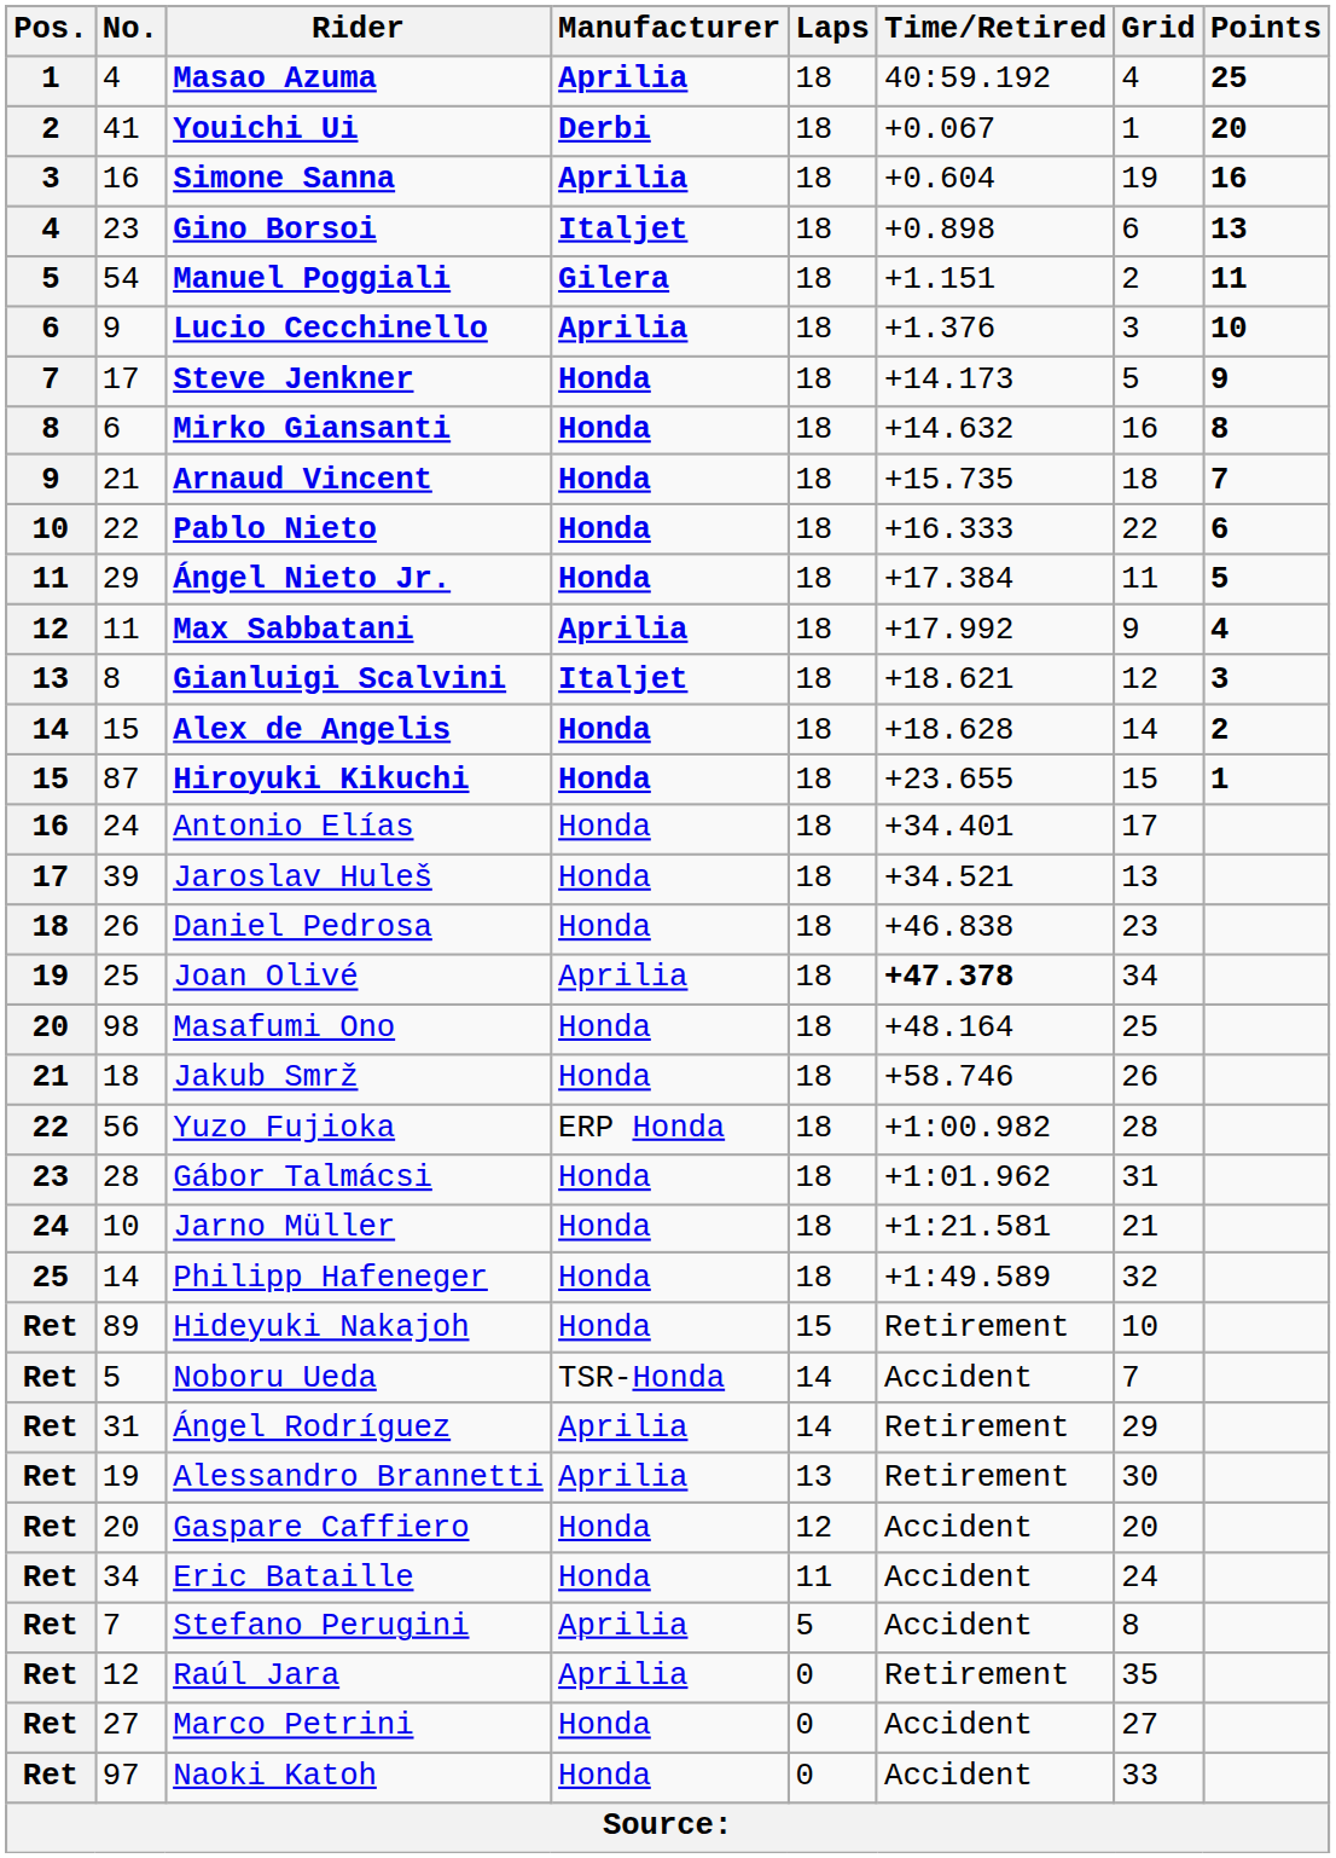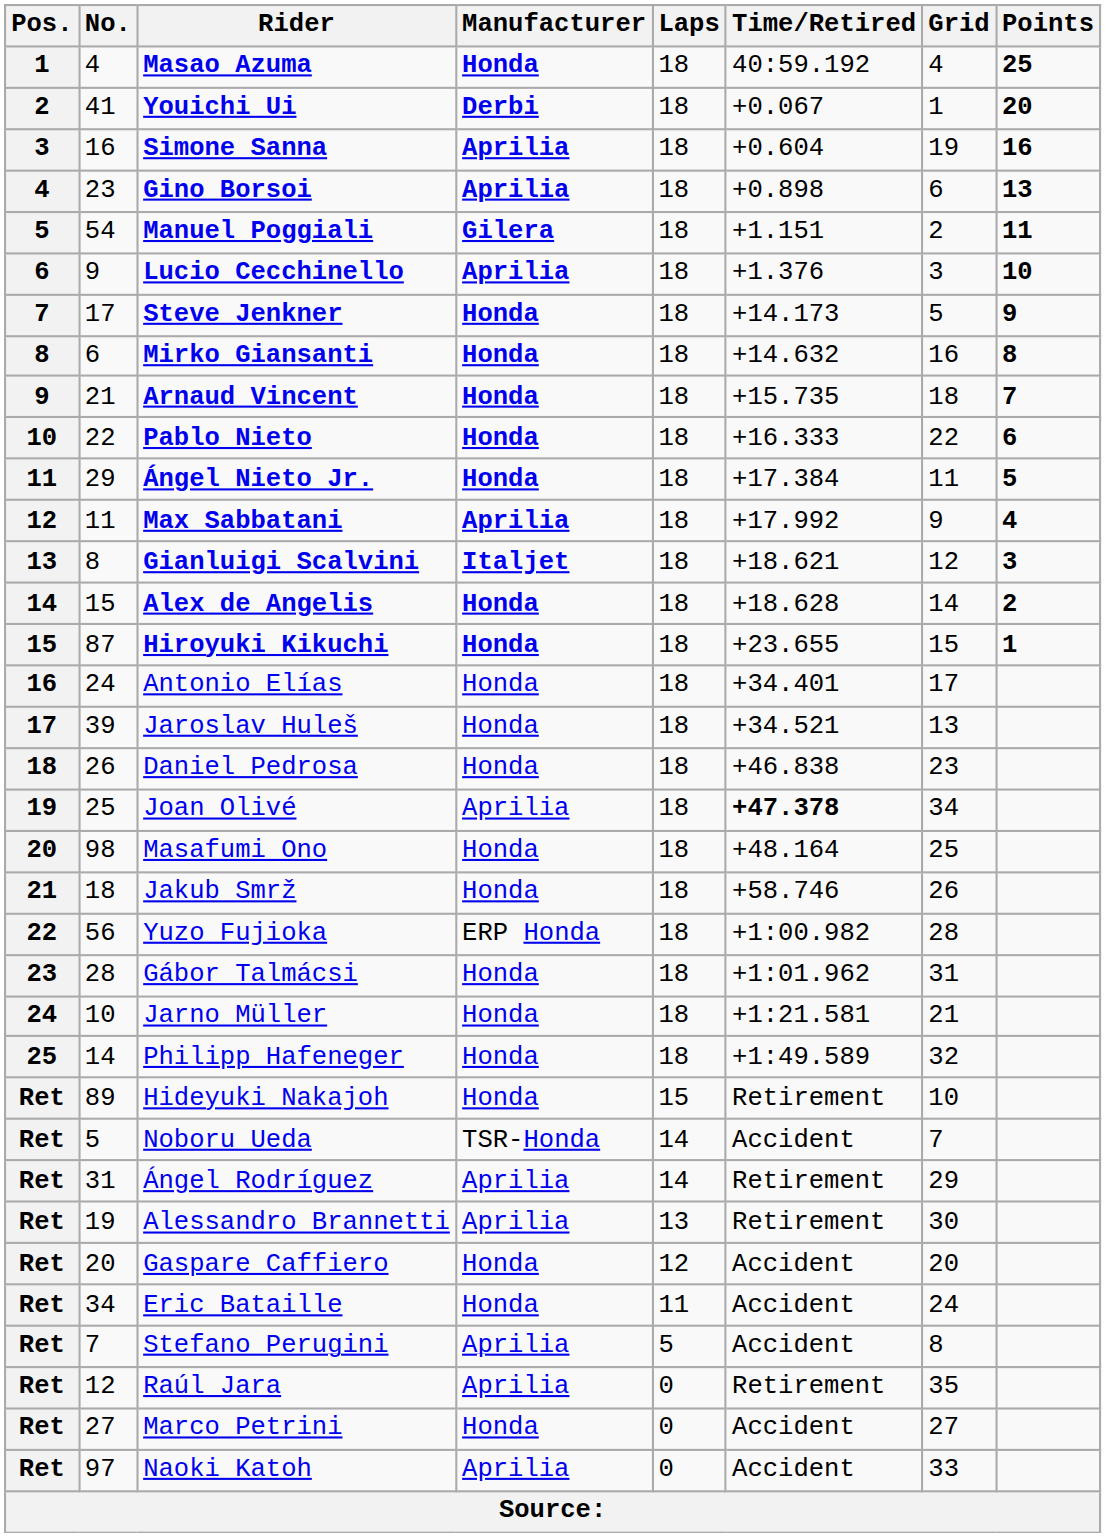 <table class="wikitable" style="font-size: 95%;">
 <tr>
 <th>Pos.</th>
 <th>No.</th>
 <th>Rider</th>
 <th>Manufacturer</th>
 <th>Laps</th>
 <th>Time/Retired</th>
 <th>Grid</th>
 <th>Points</th>
 </tr>
 <tr>
 <th>1</th>
 <td>4</td>
 <td> <strong><a href='#'>Masao Azuma</a></strong></td>
-<td><strong><a href='#'>Aprilia</a></strong></td>
+<td><strong><a href='#'>Honda</a></strong></td>
 <td>18</td>
 <td>40:59.192</td>
 <td>4</td>
 <td><strong>25</strong></td>
 </tr>
 <tr>
 <th>2</th>
 <td>41</td>
 <td> <strong><a href='#'>Youichi Ui</a></strong></td>
 <td><strong><a href='#'>Derbi</a></strong></td>
 <td>18</td>
 <td>+0.067</td>
 <td>1</td>
 <td><strong>20</strong></td>
 </tr>
 <tr>
 <th>3</th>
 <td>16</td>
 <td> <strong><a href='#'>Simone Sanna</a></strong></td>
 <td><strong><a href='#'>Aprilia</a></strong></td>
 <td>18</td>
 <td>+0.604</td>
 <td>19</td>
 <td><strong>16</strong></td>
 </tr>
 <tr>
 <th>4</th>
 <td>23</td>
 <td> <strong><a href='#'>Gino Borsoi</a></strong></td>
-<td><strong><a href='#'>Italjet</a></strong></td>
+<td><strong><a href='#'>Aprilia</a></strong></td>
 <td>18</td>
 <td>+0.898</td>
 <td>6</td>
 <td><strong>13</strong></td>
 </tr>
 <tr>
 <th>5</th>
 <td>54</td>
 <td> <strong><a href='#'>Manuel Poggiali</a></strong></td>
 <td><strong><a href='#'>Gilera</a></strong></td>
 <td>18</td>
 <td>+1.151</td>
 <td>2</td>
 <td><strong>11</strong></td>
 </tr>
 <tr>
 <th>6</th>
 <td>9</td>
 <td> <strong><a href='#'>Lucio Cecchinello</a></strong></td>
 <td><strong><a href='#'>Aprilia</a></strong></td>
 <td>18</td>
 <td>+1.376</td>
 <td>3</td>
 <td><strong>10</strong></td>
 </tr>
 <tr>
 <th>7</th>
 <td>17</td>
 <td> <strong><a href='#'>Steve Jenkner</a></strong></td>
 <td><strong><a href='#'>Honda</a></strong></td>
 <td>18</td>
 <td>+14.173</td>
 <td>5</td>
 <td><strong>9</strong></td>
 </tr>
 <tr>
 <th>8</th>
 <td>6</td>
 <td> <strong><a href='#'>Mirko Giansanti</a></strong></td>
 <td><strong><a href='#'>Honda</a></strong></td>
 <td>18</td>
 <td>+14.632</td>
 <td>16</td>
 <td><strong>8</strong></td>
 </tr>
 <tr>
 <th>9</th>
 <td>21</td>
 <td> <strong><a href='#'>Arnaud Vincent</a></strong></td>
 <td><strong><a href='#'>Honda</a></strong></td>
 <td>18</td>
 <td>+15.735</td>
 <td>18</td>
 <td><strong>7</strong></td>
 </tr>
 <tr>
 <th>10</th>
 <td>22</td>
 <td> <strong><a href='#'>Pablo Nieto</a></strong></td>
 <td><strong><a href='#'>Honda</a></strong></td>
 <td>18</td>
 <td>+16.333</td>
 <td>22</td>
 <td><strong>6</strong></td>
 </tr>
 <tr>
 <th>11</th>
 <td>29</td>
 <td> <strong><a href='#'>Ángel Nieto Jr.</a></strong></td>
 <td><strong><a href='#'>Honda</a></strong></td>
 <td>18</td>
 <td>+17.384</td>
 <td>11</td>
 <td><strong>5</strong></td>
 </tr>
 <tr>
 <th>12</th>
 <td>11</td>
 <td> <strong><a href='#'>Max Sabbatani</a></strong></td>
 <td><strong><a href='#'>Aprilia</a></strong></td>
 <td>18</td>
 <td>+17.992</td>
 <td>9</td>
 <td><strong>4</strong></td>
 </tr>
 <tr>
 <th>13</th>
 <td>8</td>
 <td> <strong><a href='#'>Gianluigi Scalvini</a></strong></td>
 <td><strong><a href='#'>Italjet</a></strong></td>
 <td>18</td>
 <td>+18.621</td>
 <td>12</td>
 <td><strong>3</strong></td>
 </tr>
 <tr>
 <th>14</th>
 <td>15</td>
 <td> <strong><a href='#'>Alex de Angelis</a></strong></td>
 <td><strong><a href='#'>Honda</a></strong></td>
 <td>18</td>
 <td>+18.628</td>
 <td>14</td>
 <td><strong>2</strong></td>
 </tr>
 <tr>
 <th>15</th>
 <td>87</td>
 <td> <strong><a href='#'>Hiroyuki Kikuchi</a></strong></td>
 <td><strong><a href='#'>Honda</a></strong></td>
 <td>18</td>
 <td>+23.655</td>
 <td>15</td>
 <td><strong>1</strong></td>
 </tr>
 <tr>
 <th>16</th>
 <td>24</td>
 <td> <a href='#'>Antonio Elías</a></td>
 <td><a href='#'>Honda</a></td>
 <td>18</td>
 <td>+34.401</td>
 <td>17</td>
 <td></td>
 </tr>
 <tr>
 <th>17</th>
 <td>39</td>
 <td> <a href='#'>Jaroslav Huleš</a></td>
 <td><a href='#'>Honda</a></td>
 <td>18</td>
 <td>+34.521</td>
 <td>13</td>
 <td></td>
 </tr>
 <tr>
 <th>18</th>
 <td>26</td>
 <td> <a href='#'>Daniel Pedrosa</a></td>
 <td><a href='#'>Honda</a></td>
 <td>18</td>
 <td>+46.838</td>
 <td>23</td>
 <td></td>
 </tr>
 <tr>
 <th>19</th>
 <td>25</td>
 <td> <a href='#'>Joan Olivé</a></td>
 <td><a href='#'>Aprilia</a></td>
 <td>18</td>
 <td><strong>+47.378</strong></td>
 <td>34</td>
 <td></td>
 </tr>
 <tr>
 <th>20</th>
 <td>98</td>
 <td> <a href='#'>Masafumi Ono</a></td>
 <td><a href='#'>Honda</a></td>
 <td>18</td>
 <td>+48.164</td>
 <td>25</td>
 <td></td>
 </tr>
 <tr>
 <th>21</th>
 <td>18</td>
 <td> <a href='#'>Jakub Smrž</a></td>
 <td><a href='#'>Honda</a></td>
 <td>18</td>
 <td>+58.746</td>
 <td>26</td>
 <td></td>
 </tr>
 <tr>
 <th>22</th>
 <td>56</td>
 <td> <a href='#'>Yuzo Fujioka</a></td>
 <td>ERP <a href='#'>Honda</a></td>
 <td>18</td>
 <td>+1:00.982</td>
 <td>28</td>
 <td></td>
 </tr>
 <tr>
 <th>23</th>
 <td>28</td>
 <td> <a href='#'>Gábor Talmácsi</a></td>
 <td><a href='#'>Honda</a></td>
 <td>18</td>
 <td>+1:01.962</td>
 <td>31</td>
 <td></td>
 </tr>
 <tr>
 <th>24</th>
 <td>10</td>
 <td> <a href='#'>Jarno Müller</a></td>
 <td><a href='#'>Honda</a></td>
 <td>18</td>
 <td>+1:21.581</td>
 <td>21</td>
 <td></td>
 </tr>
 <tr>
 <th>25</th>
 <td>14</td>
 <td> <a href='#'>Philipp Hafeneger</a></td>
 <td><a href='#'>Honda</a></td>
 <td>18</td>
 <td>+1:49.589</td>
 <td>32</td>
 <td></td>
 </tr>
 <tr>
 <th>Ret</th>
 <td>89</td>
 <td> <a href='#'>Hideyuki Nakajoh</a></td>
 <td><a href='#'>Honda</a></td>
 <td>15</td>
 <td>Retirement</td>
 <td>10</td>
 <td></td>
 </tr>
 <tr>
 <th>Ret</th>
 <td>5</td>
 <td> <a href='#'>Noboru Ueda</a></td>
 <td>TSR-<a href='#'>Honda</a></td>
 <td>14</td>
 <td>Accident</td>
 <td>7</td>
 <td></td>
 </tr>
 <tr>
 <th>Ret</th>
 <td>31</td>
 <td> <a href='#'>Ángel Rodríguez</a></td>
 <td><a href='#'>Aprilia</a></td>
 <td>14</td>
 <td>Retirement</td>
 <td>29</td>
 <td></td>
 </tr>
 <tr>
 <th>Ret</th>
 <td>19</td>
 <td> <a href='#'>Alessandro Brannetti</a></td>
 <td><a href='#'>Aprilia</a></td>
 <td>13</td>
 <td>Retirement</td>
 <td>30</td>
 <td></td>
 </tr>
 <tr>
 <th>Ret</th>
 <td>20</td>
 <td> <a href='#'>Gaspare Caffiero</a></td>
 <td><a href='#'>Honda</a></td>
 <td>12</td>
 <td>Accident</td>
 <td>20</td>
 <td></td>
 </tr>
 <tr>
 <th>Ret</th>
 <td>34</td>
 <td> <a href='#'>Eric Bataille</a></td>
 <td><a href='#'>Honda</a></td>
 <td>11</td>
 <td>Accident</td>
 <td>24</td>
 <td></td>
 </tr>
 <tr>
 <th>Ret</th>
 <td>7</td>
 <td> <a href='#'>Stefano Perugini</a></td>
 <td><a href='#'>Aprilia</a></td>
 <td>5</td>
 <td>Accident</td>
 <td>8</td>
 <td></td>
 </tr>
 <tr>
 <th>Ret</th>
 <td>12</td>
 <td> <a href='#'>Raúl Jara</a></td>
 <td><a href='#'>Aprilia</a></td>
 <td>0</td>
 <td>Retirement</td>
 <td>35</td>
 <td></td>
 </tr>
 <tr>
 <th>Ret</th>
 <td>27</td>
 <td> <a href='#'>Marco Petrini</a></td>
 <td><a href='#'>Honda</a></td>
 <td>0</td>
 <td>Accident</td>
 <td>27</td>
 <td></td>
 </tr>
 <tr>
 <th>Ret</th>
 <td>97</td>
 <td> <a href='#'>Naoki Katoh</a></td>
-<td><a href='#'>Honda</a></td>
+<td><a href='#'>Aprilia</a></td>
 <td>0</td>
 <td>Accident</td>
 <td>33</td>
 <td></td>
 </tr>
 <tr>
 <th colspan=8>Source: </th>
 </tr>
 </table>
